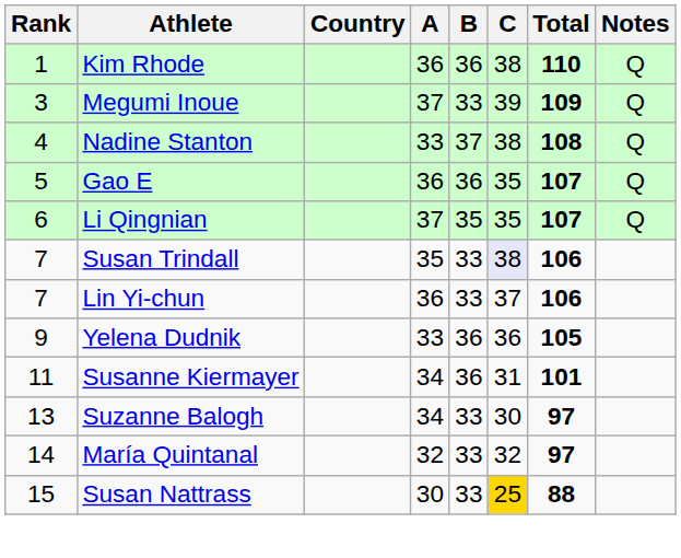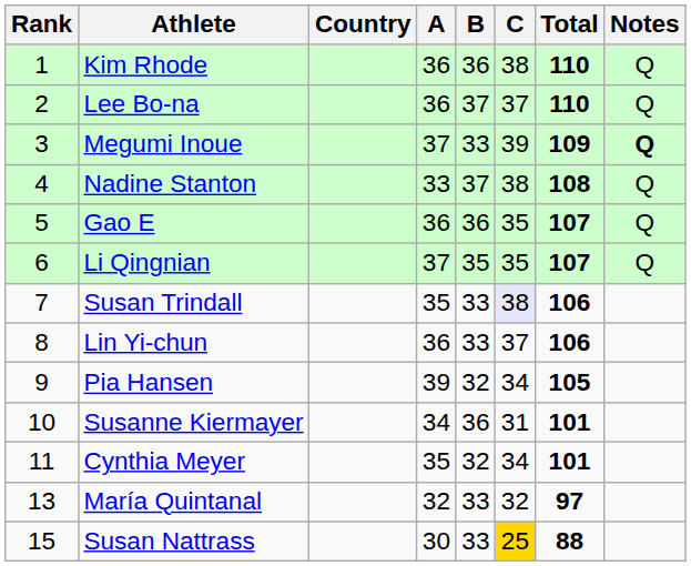 <table class="wikitable sortable" style="text-align: center">
 <tr>
 <th>Rank</th>
 <th>Athlete</th>
 <th>Country</th>
 <th>A</th>
 <th>B</th>
 <th>C</th>
 <th>Total</th>
 <th class="unsortable">Notes</th>
 </tr>
 <tr bgcolor=#ccffcc>
 <td>1</td>
 <td align=left><a href='#'>Kim Rhode</a></td>
 <td align=left></td>
 <td>36</td>
 <td>36</td>
 <td>38</td>
 <td><strong>110</strong></td>
 <td>Q</td>
 </tr>
 <tr bgcolor=#ccffcc>
+<td>2</td>
+<td align=left><a href='#'>Lee Bo-na</a></td>
+<td align=left></td>
+<td>36</td>
+<td>37</td>
+<td>37</td>
+<td><strong>110</strong></td>
+<td>Q</td>
+</tr>
+<tr bgcolor=#ccffcc>
 <td>3</td>
 <td align=left><a href='#'>Megumi Inoue</a></td>
 <td align=left></td>
 <td>37</td>
 <td>33</td>
 <td>39</td>
 <td><strong>109</strong></td>
-<td>Q</td>
+<td><strong>Q</strong></td>
 </tr>
 <tr bgcolor=#ccffcc>
 <td>4</td>
 <td align=left><a href='#'>Nadine Stanton</a></td>
 <td align=left></td>
 <td>33</td>
 <td>37</td>
 <td>38</td>
 <td><strong>108</strong></td>
 <td>Q</td>
 </tr>
 <tr bgcolor=#ccffcc>
 <td>5</td>
 <td align=left><a href='#'>Gao E</a></td>
 <td align=left></td>
 <td>36</td>
 <td>36</td>
 <td>35</td>
 <td><strong>107</strong></td>
 <td>Q</td>
 </tr>
 <tr bgcolor=#ccffcc>
 <td>6</td>
 <td align=left><a href='#'>Li Qingnian</a></td>
 <td align=left></td>
 <td>37</td>
 <td>35</td>
 <td>35</td>
 <td><strong>107</strong></td>
 <td>Q</td>
 </tr>
 <tr>
 <td>7</td>
 <td align=left><a href='#'>Susan Trindall</a></td>
 <td align=left></td>
 <td>35</td>
 <td>33</td>
 <td style="background: lavender;">38</td>
 <td><strong>106</strong></td>
 <td></td>
 </tr>
 <tr>
-<td>7</td>
+<td>8</td>
 <td align=left><a href='#'>Lin Yi-chun</a></td>
 <td align=left></td>
 <td>36</td>
 <td>33</td>
 <td>37</td>
 <td><strong>106</strong></td>
 <td></td>
 </tr>
 <tr>
 <td>9</td>
-<td align=left><a href='#'>Yelena Dudnik</a></td>
+<td align=left><a href='#'>Pia Hansen</a></td>
 <td align=left></td>
-<td>33</td>
-<td>36</td>
-<td>36</td>
+<td>39</td>
+<td>32</td>
+<td>34</td>
 <td><strong>105</strong></td>
 <td></td>
 </tr>
 <tr>
-<td>11</td>
+<td>10</td>
 <td align=left><a href='#'>Susanne Kiermayer</a></td>
 <td align=left></td>
 <td>34</td>
 <td>36</td>
 <td>31</td>
 <td><strong>101</strong></td>
 <td></td>
 </tr>
 <tr>
-<td>13</td>
-<td align=left><a href='#'>Suzanne Balogh</a></td>
+<td>11</td>
+<td align=left><a href='#'>Cynthia Meyer</a></td>
 <td align=left></td>
+<td>35</td>
+<td>32</td>
 <td>34</td>
-<td>33</td>
-<td>30</td>
-<td><strong>97</strong></td>
+<td><strong>101</strong></td>
 <td></td>
 </tr>
 <tr>
-<td>14</td>
+<td>13</td>
 <td align=left><a href='#'>María Quintanal</a></td>
 <td align=left></td>
 <td>32</td>
 <td>33</td>
 <td>32</td>
 <td><strong>97</strong></td>
 <td></td>
 </tr>
 <tr>
 <td>15</td>
 <td align=left><a href='#'>Susan Nattrass</a></td>
 <td align=left></td>
 <td>30</td>
 <td>33</td>
 <td style="background: gold;">25</td>
 <td><strong>88</strong></td>
 <td></td>
 </tr>
 </table>
